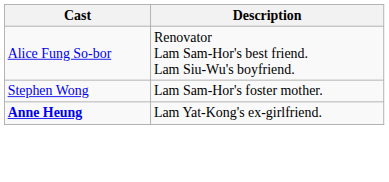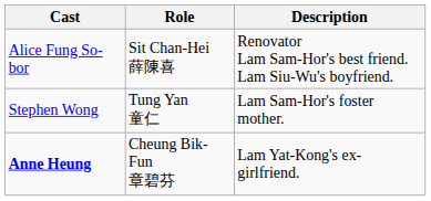 <table class="wikitable" width="70%">
 <tr>
 <th>Cast</th>
+<th>Role</th>
 <th>Description</th>
 </tr>
 <tr>
 <td><a href='#'>Alice Fung So-bor</a></td>
+<td>Sit Chan-Hei <br> 薛陳喜</td>
 <td>Renovator <br> Lam Sam-Hor's best friend. <br> Lam Siu-Wu's boyfriend.</td>
 </tr>
 <tr>
 <td><a href='#'>Stephen Wong</a></td>
+<td>Tung Yan <br> 童仁</td>
 <td>Lam Sam-Hor's foster mother.</td>
 </tr>
 <tr>
 <td><strong><a href='#'>Anne Heung</a></strong></td>
+<td>Cheung Bik-Fun <br> 章碧芬</td>
 <td>Lam Yat-Kong's ex-girlfriend.</td>
 </tr>
 </table>
